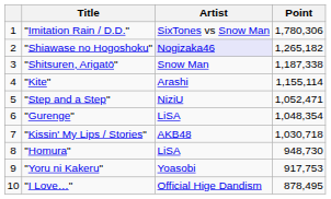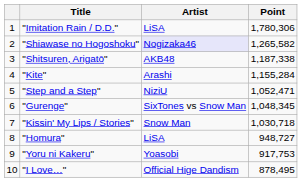 <table class="wikitable sortable">
 <tr>
 <th></th>
 <th>Title</th>
 <th>Artist</th>
 <th>Point</th>
 </tr>
 <tr>
 <td align="center">1</td>
 <td>"<a href='#'>Imitation Rain / D.D.</a>"</td>
-<td><a href='#'>SixTones</a> vs <a href='#'>Snow Man</a></td>
+<td><a href='#'>LiSA</a></td>
 <td align="right">1,780,306</td>
 </tr>
 <tr>
 <td align="center">2</td>
 <td>"<a href='#'>Shiawase no Hogoshoku</a>"</td>
 <td style="background: lavender;"><a href='#'>Nogizaka46</a></td>
-<td align="right">1,265,182</td>
+<td align="right">1,265,582</td>
 </tr>
 <tr>
 <td align="center">3</td>
 <td>"<a href='#'>Shitsuren, Arigatō</a>"</td>
-<td><a href='#'>Snow Man</a></td>
+<td><a href='#'>AKB48</a></td>
 <td align="right">1,187,338</td>
 </tr>
 <tr>
 <td align="center">4</td>
 <td>"<a href='#'>Kite</a>"</td>
 <td><a href='#'>Arashi</a></td>
-<td align="right">1,155,114</td>
+<td align="right">1,155,284</td>
 </tr>
 <tr>
 <td align="center">5</td>
 <td>"<a href='#'>Step and a Step</a>"</td>
 <td><a href='#'>NiziU</a></td>
 <td align="right">1,052,471</td>
 </tr>
 <tr>
 <td align="center">6</td>
 <td>"<a href='#'>Gurenge</a>"</td>
-<td><a href='#'>LiSA</a></td>
-<td align="right">1,048,354</td>
+<td><a href='#'>SixTones</a> vs <a href='#'>Snow Man</a></td>
+<td align="right">1,048,345</td>
 </tr>
 <tr>
 <td align="center">7</td>
 <td>"<a href='#'>Kissin' My Lips / Stories</a>"</td>
-<td><a href='#'>AKB48</a></td>
+<td><a href='#'>Snow Man</a></td>
 <td align="right">1,030,718</td>
 </tr>
 <tr>
 <td align="center">8</td>
 <td>"<a href='#'>Homura</a>"</td>
 <td><a href='#'>LiSA</a></td>
-<td align="right">948,730</td>
+<td align="right">948,727</td>
 </tr>
 <tr>
 <td align="center">9</td>
 <td>"<a href='#'>Yoru ni Kakeru</a>"</td>
 <td><a href='#'>Yoasobi</a></td>
 <td align="right">917,753</td>
 </tr>
 <tr>
 <td align="center">10</td>
 <td>"<a href='#'>I Love…</a>"</td>
 <td><a href='#'>Official Hige Dandism</a></td>
 <td align="right">878,495</td>
 </tr>
 </table>
